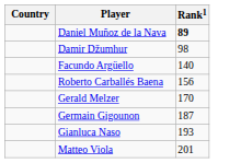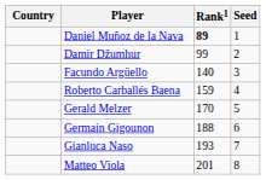 <table class="sortable wikitable">
 <tr>
 <th width="70">Country</th>
 <th width="175">Player</th>
 <th>Rank<sup>1</sup></th>
+<th>Seed</th>
 </tr>
 <tr>
 <td></td>
 <td><a href='#'>Daniel Muñoz de la Nava</a></td>
 <td><strong>89</strong></td>
+<td>1</td>
 </tr>
 <tr>
 <td></td>
 <td><a href='#'>Damir Džumhur</a></td>
-<td>98</td>
+<td>99</td>
+<td>2</td>
 </tr>
 <tr>
 <td></td>
 <td><a href='#'>Facundo Argüello</a></td>
 <td>140</td>
+<td>3</td>
 </tr>
 <tr>
 <td></td>
 <td><a href='#'>Roberto Carballés Baena</a></td>
-<td>156</td>
+<td>159</td>
+<td>4</td>
 </tr>
 <tr>
 <td></td>
 <td><a href='#'>Gerald Melzer</a></td>
 <td>170</td>
+<td>5</td>
 </tr>
 <tr>
 <td></td>
 <td><a href='#'>Germain Gigounon</a></td>
-<td>187</td>
+<td>188</td>
+<td>6</td>
 </tr>
 <tr>
 <td></td>
 <td><a href='#'>Gianluca Naso</a></td>
 <td>193</td>
+<td>7</td>
 </tr>
 <tr>
 <td></td>
 <td><a href='#'>Matteo Viola</a></td>
 <td>201</td>
+<td>8</td>
 </tr>
 </table>
